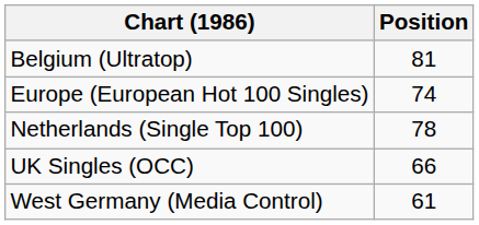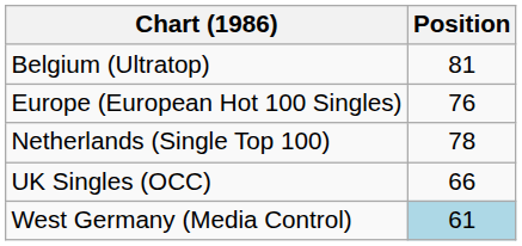 <table class="wikitable sortable">
 <tr>
 <th>Chart (1986)</th>
 <th>Position</th>
 </tr>
 <tr>
 <td>Belgium (Ultratop)</td>
 <td align="center">81</td>
 </tr>
 <tr>
 <td>Europe (European Hot 100 Singles)</td>
-<td align="center">74</td>
+<td align="center">76</td>
 </tr>
 <tr>
 <td>Netherlands (Single Top 100)</td>
 <td align="center">78</td>
 </tr>
 <tr>
 <td>UK Singles (OCC)</td>
 <td align="center">66</td>
 </tr>
 <tr>
 <td>West Germany (Media Control)</td>
-<td align="center">61</td>
+<td align="center" style="background: lightblue;">61</td>
 </tr>
 </table>
